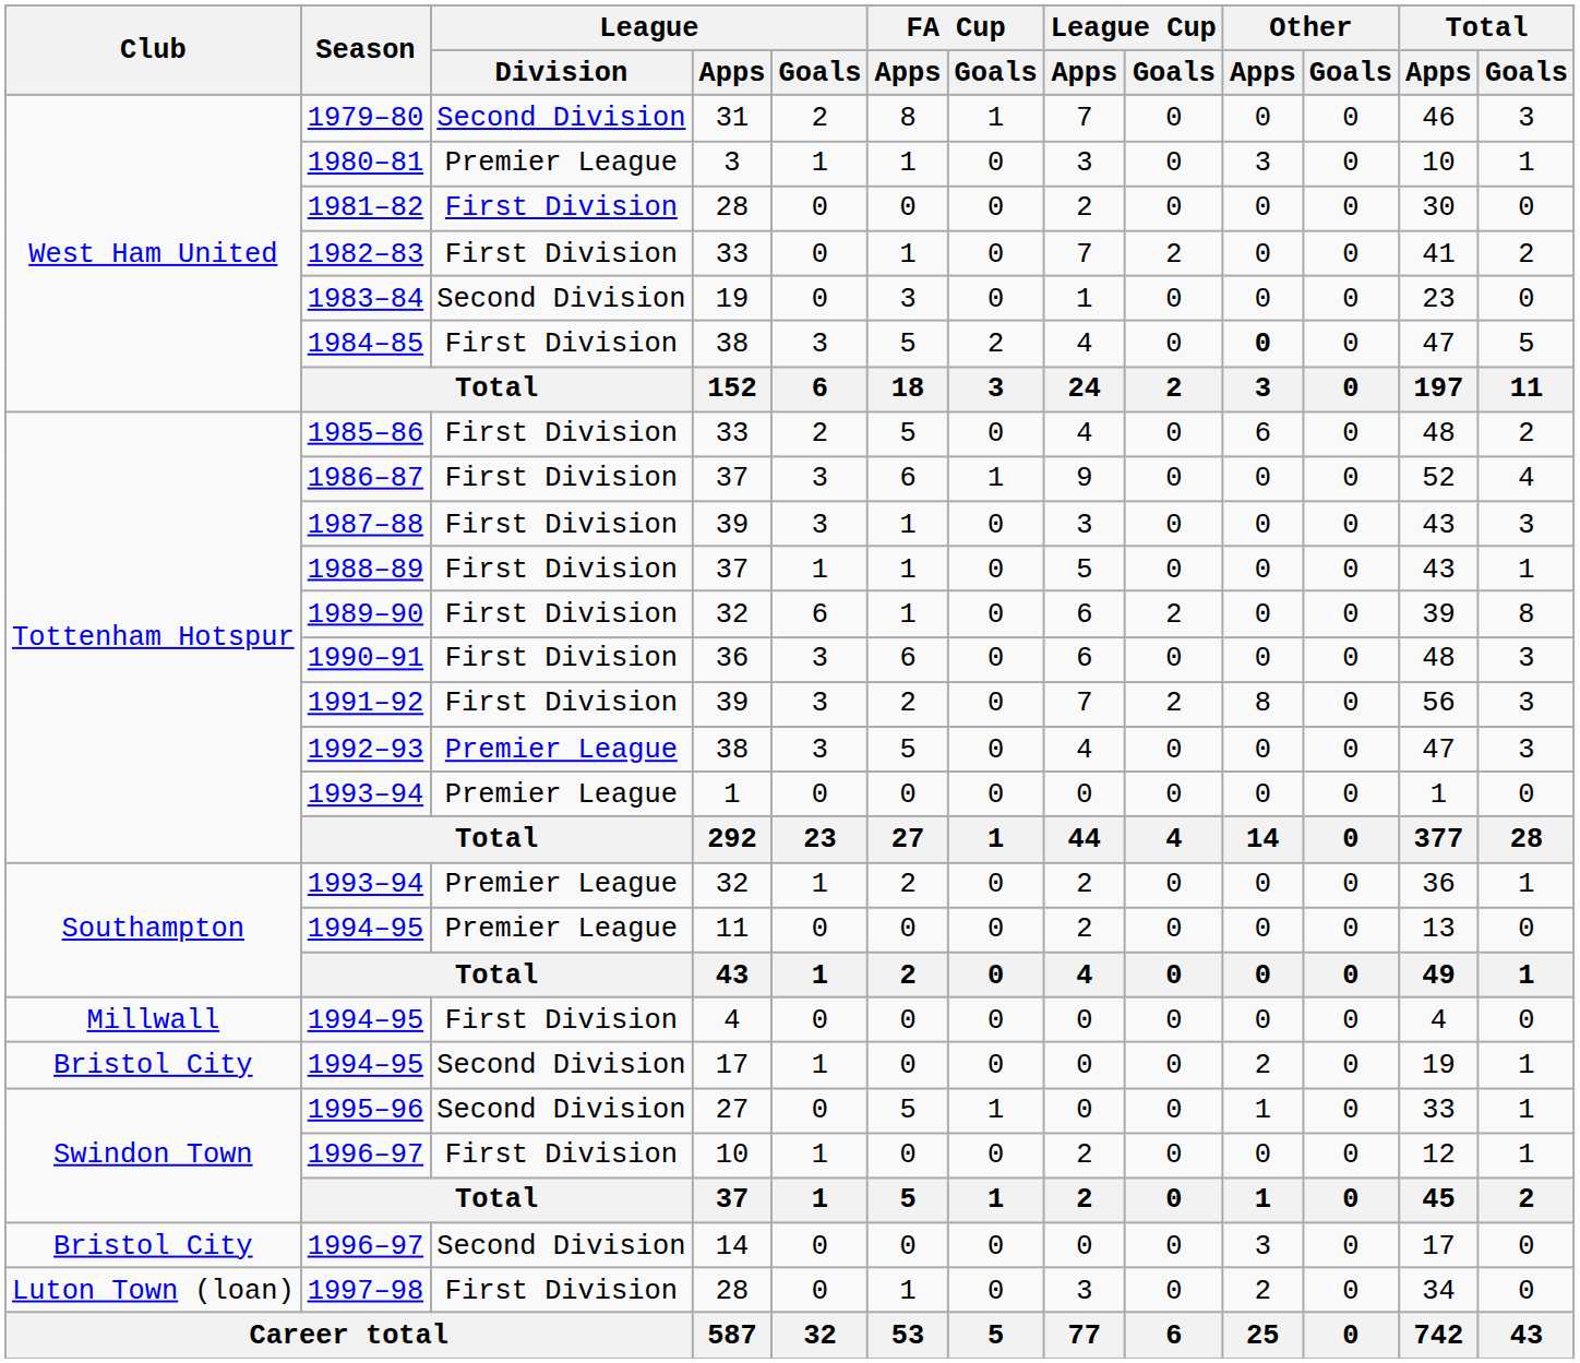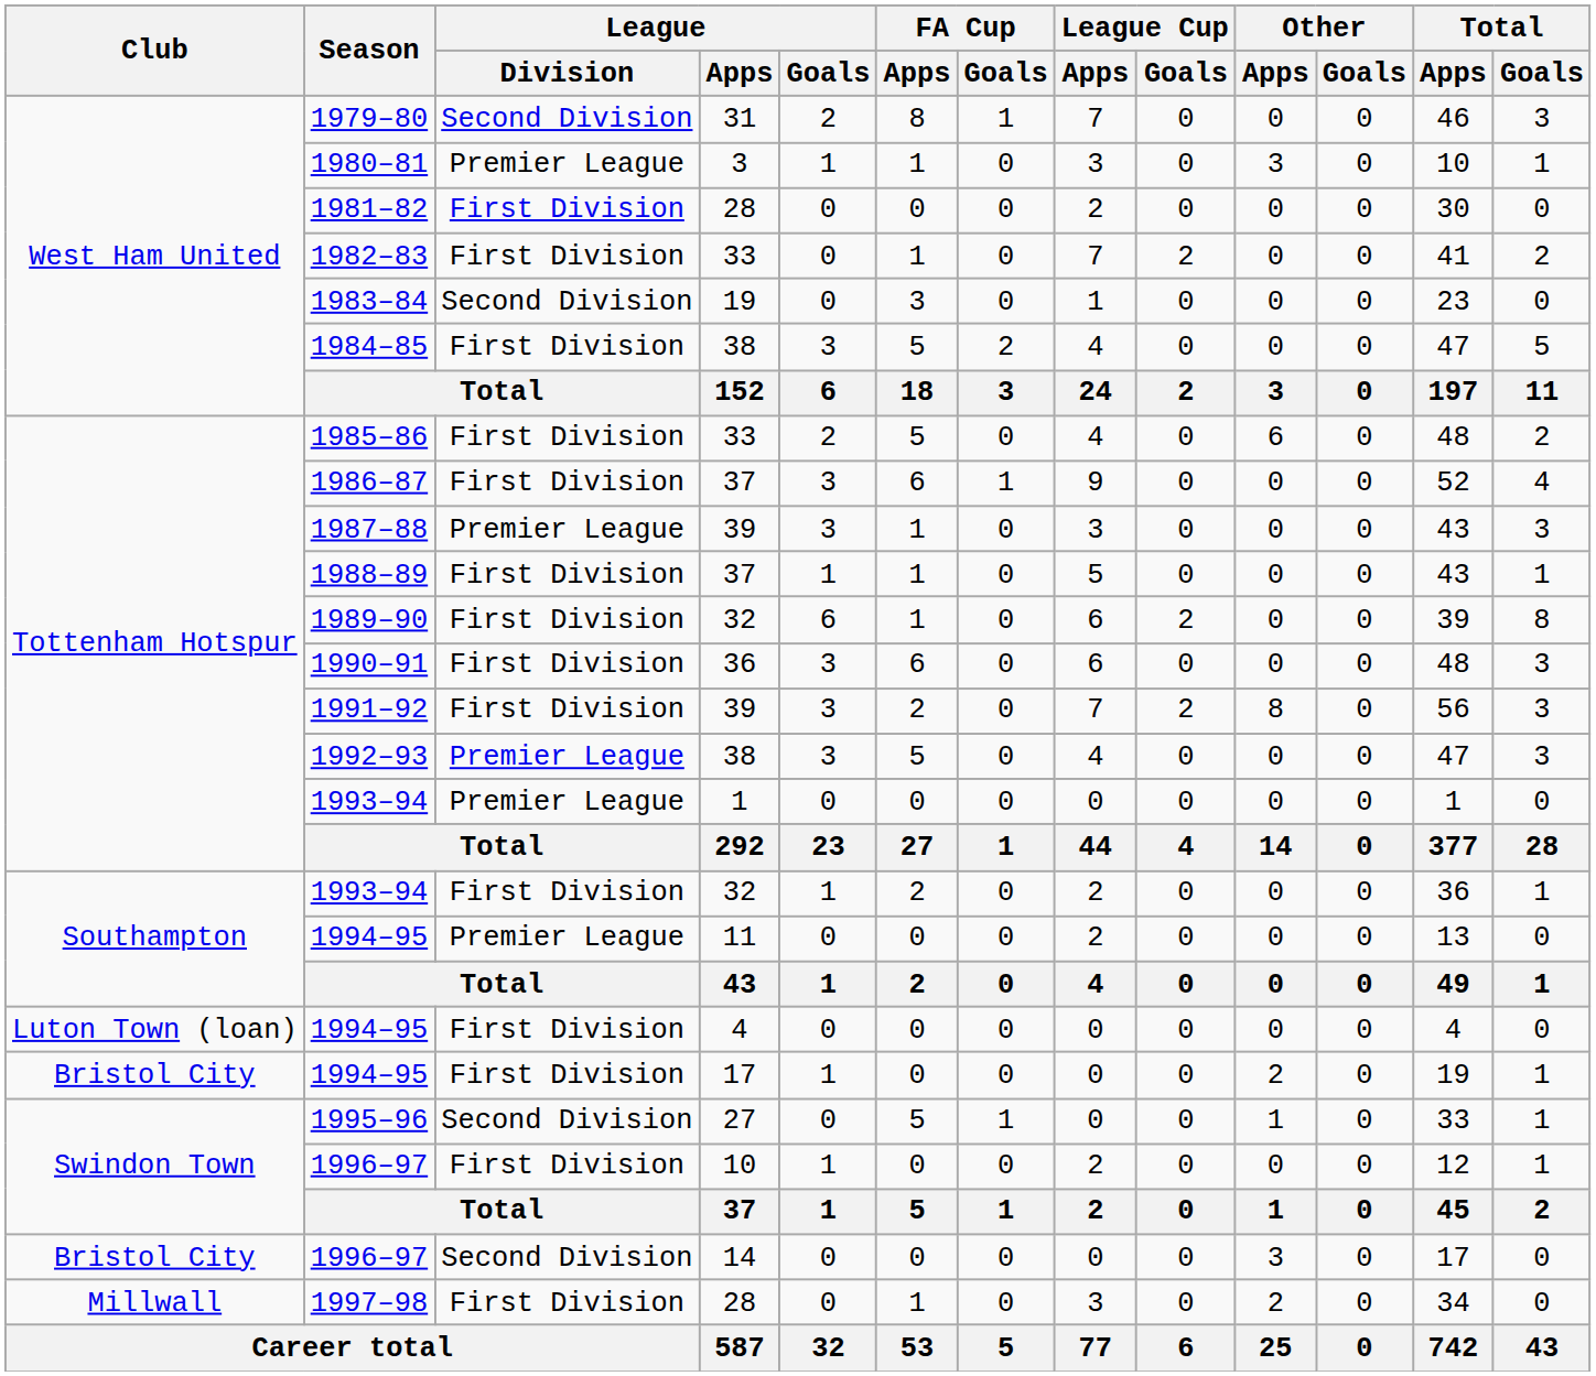 <table class="wikitable" style="text-align:center">
 <tr>
 <th rowspan="2">Club</th>
 <th rowspan="2">Season</th>
 <th colspan="3">League</th>
 <th colspan="2">FA Cup</th>
 <th colspan="2">League Cup</th>
 <th colspan="2">Other</th>
 <th colspan="2">Total</th>
 </tr>
 <tr>
 <th>Division</th>
 <th>Apps</th>
 <th>Goals</th>
 <th>Apps</th>
 <th>Goals</th>
 <th>Apps</th>
 <th>Goals</th>
 <th>Apps</th>
 <th>Goals</th>
 <th>Apps</th>
 <th>Goals</th>
 </tr>
 <tr>
 <td rowspan="7"><a href='#'>West Ham United</a></td>
 <td><a href='#'>1979–80</a></td>
 <td><a href='#'>Second Division</a></td>
 <td>31</td>
 <td>2</td>
 <td>8</td>
 <td>1</td>
 <td>7</td>
 <td>0</td>
 <td>0</td>
 <td>0</td>
 <td>46</td>
 <td>3</td>
 </tr>
 <tr>
 <td><a href='#'>1980–81</a></td>
 <td>Premier League</td>
 <td>3</td>
 <td>1</td>
 <td>1</td>
 <td>0</td>
 <td>3</td>
 <td>0</td>
 <td>3</td>
 <td>0</td>
 <td>10</td>
 <td>1</td>
 </tr>
 <tr>
 <td><a href='#'>1981–82</a></td>
 <td><a href='#'>First Division</a></td>
 <td>28</td>
 <td>0</td>
 <td>0</td>
 <td>0</td>
 <td>2</td>
 <td>0</td>
 <td>0</td>
 <td>0</td>
 <td>30</td>
 <td>0</td>
 </tr>
 <tr>
 <td><a href='#'>1982–83</a></td>
 <td>First Division</td>
 <td>33</td>
 <td>0</td>
 <td>1</td>
 <td>0</td>
 <td>7</td>
 <td>2</td>
 <td>0</td>
 <td>0</td>
 <td>41</td>
 <td>2</td>
 </tr>
 <tr>
 <td><a href='#'>1983–84</a></td>
 <td>Second Division</td>
 <td>19</td>
 <td>0</td>
 <td>3</td>
 <td>0</td>
 <td>1</td>
 <td>0</td>
 <td>0</td>
 <td>0</td>
 <td>23</td>
 <td>0</td>
 </tr>
 <tr>
 <td><a href='#'>1984–85</a></td>
 <td>First Division</td>
 <td>38</td>
 <td>3</td>
 <td>5</td>
 <td>2</td>
 <td>4</td>
 <td>0</td>
-<td><strong>0</strong></td>
+<td>0</td>
 <td>0</td>
 <td>47</td>
 <td>5</td>
 </tr>
 <tr>
 <th colspan="2">Total</th>
 <th>152</th>
 <th>6</th>
 <th>18</th>
 <th>3</th>
 <th>24</th>
 <th>2</th>
 <th>3</th>
 <th>0</th>
 <th>197</th>
 <th>11</th>
 </tr>
 <tr>
 <td rowspan="10"><a href='#'>Tottenham Hotspur</a></td>
 <td><a href='#'>1985–86</a></td>
 <td>First Division</td>
 <td>33</td>
 <td>2</td>
 <td>5</td>
 <td>0</td>
 <td>4</td>
 <td>0</td>
 <td>6</td>
 <td>0</td>
 <td>48</td>
 <td>2</td>
 </tr>
 <tr>
 <td><a href='#'>1986–87</a></td>
 <td>First Division</td>
 <td>37</td>
 <td>3</td>
 <td>6</td>
 <td>1</td>
 <td>9</td>
 <td>0</td>
 <td>0</td>
 <td>0</td>
 <td>52</td>
 <td>4</td>
 </tr>
 <tr>
 <td><a href='#'>1987–88</a></td>
-<td>First Division</td>
+<td>Premier League</td>
 <td>39</td>
 <td>3</td>
 <td>1</td>
 <td>0</td>
 <td>3</td>
 <td>0</td>
 <td>0</td>
 <td>0</td>
 <td>43</td>
 <td>3</td>
 </tr>
 <tr>
 <td><a href='#'>1988–89</a></td>
 <td>First Division</td>
 <td>37</td>
 <td>1</td>
 <td>1</td>
 <td>0</td>
 <td>5</td>
 <td>0</td>
 <td>0</td>
 <td>0</td>
 <td>43</td>
 <td>1</td>
 </tr>
 <tr>
 <td><a href='#'>1989–90</a></td>
 <td>First Division</td>
 <td>32</td>
 <td>6</td>
 <td>1</td>
 <td>0</td>
 <td>6</td>
 <td>2</td>
 <td>0</td>
 <td>0</td>
 <td>39</td>
 <td>8</td>
 </tr>
 <tr>
 <td><a href='#'>1990–91</a></td>
 <td>First Division</td>
 <td>36</td>
 <td>3</td>
 <td>6</td>
 <td>0</td>
 <td>6</td>
 <td>0</td>
 <td>0</td>
 <td>0</td>
 <td>48</td>
 <td>3</td>
 </tr>
 <tr>
 <td><a href='#'>1991–92</a></td>
 <td>First Division</td>
 <td>39</td>
 <td>3</td>
 <td>2</td>
 <td>0</td>
 <td>7</td>
 <td>2</td>
 <td>8</td>
 <td>0</td>
 <td>56</td>
 <td>3</td>
 </tr>
 <tr>
 <td><a href='#'>1992–93</a></td>
 <td><a href='#'>Premier League</a></td>
 <td>38</td>
 <td>3</td>
 <td>5</td>
 <td>0</td>
 <td>4</td>
 <td>0</td>
 <td>0</td>
 <td>0</td>
 <td>47</td>
 <td>3</td>
 </tr>
 <tr>
 <td><a href='#'>1993–94</a></td>
 <td>Premier League</td>
 <td>1</td>
 <td>0</td>
 <td>0</td>
 <td>0</td>
 <td>0</td>
 <td>0</td>
 <td>0</td>
 <td>0</td>
 <td>1</td>
 <td>0</td>
 </tr>
 <tr>
 <th colspan="2">Total</th>
 <th>292</th>
 <th>23</th>
 <th>27</th>
 <th>1</th>
 <th>44</th>
 <th>4</th>
 <th>14</th>
 <th>0</th>
 <th>377</th>
 <th>28</th>
 </tr>
 <tr>
 <td rowspan="3"><a href='#'>Southampton</a></td>
 <td><a href='#'>1993–94</a></td>
-<td>Premier League</td>
+<td>First Division</td>
 <td>32</td>
 <td>1</td>
 <td>2</td>
 <td>0</td>
 <td>2</td>
 <td>0</td>
 <td>0</td>
 <td>0</td>
 <td>36</td>
 <td>1</td>
 </tr>
 <tr>
 <td><a href='#'>1994–95</a></td>
 <td>Premier League</td>
 <td>11</td>
 <td>0</td>
 <td>0</td>
 <td>0</td>
 <td>2</td>
 <td>0</td>
 <td>0</td>
 <td>0</td>
 <td>13</td>
 <td>0</td>
 </tr>
 <tr>
 <th colspan="2">Total</th>
 <th>43</th>
 <th>1</th>
 <th>2</th>
 <th>0</th>
 <th>4</th>
 <th>0</th>
 <th>0</th>
 <th>0</th>
 <th>49</th>
 <th>1</th>
 </tr>
 <tr>
-<td><a href='#'>Millwall</a></td>
+<td><a href='#'>Luton Town</a> (loan)</td>
 <td><a href='#'>1994–95</a></td>
 <td>First Division</td>
 <td>4</td>
 <td>0</td>
 <td>0</td>
 <td>0</td>
 <td>0</td>
 <td>0</td>
 <td>0</td>
 <td>0</td>
 <td>4</td>
 <td>0</td>
 </tr>
 <tr>
 <td><a href='#'>Bristol City</a></td>
 <td><a href='#'>1994–95</a></td>
-<td>Second Division</td>
+<td>First Division</td>
 <td>17</td>
 <td>1</td>
 <td>0</td>
 <td>0</td>
 <td>0</td>
 <td>0</td>
 <td>2</td>
 <td>0</td>
 <td>19</td>
 <td>1</td>
 </tr>
 <tr>
 <td rowspan=3><a href='#'>Swindon Town</a></td>
 <td><a href='#'>1995–96</a></td>
 <td>Second Division</td>
 <td>27</td>
 <td>0</td>
 <td>5</td>
 <td>1</td>
 <td>0</td>
 <td>0</td>
 <td>1</td>
 <td>0</td>
 <td>33</td>
 <td>1</td>
 </tr>
 <tr>
 <td><a href='#'>1996–97</a></td>
 <td>First Division</td>
 <td>10</td>
 <td>1</td>
 <td>0</td>
 <td>0</td>
 <td>2</td>
 <td>0</td>
 <td>0</td>
 <td>0</td>
 <td>12</td>
 <td>1</td>
 </tr>
 <tr>
 <th colspan="2">Total</th>
 <th>37</th>
 <th>1</th>
 <th>5</th>
 <th>1</th>
 <th>2</th>
 <th>0</th>
 <th>1</th>
 <th>0</th>
 <th>45</th>
 <th>2</th>
 </tr>
 <tr>
 <td><a href='#'>Bristol City</a></td>
 <td><a href='#'>1996–97</a></td>
 <td>Second Division</td>
 <td>14</td>
 <td>0</td>
 <td>0</td>
 <td>0</td>
 <td>0</td>
 <td>0</td>
 <td>3</td>
 <td>0</td>
 <td>17</td>
 <td>0</td>
 </tr>
 <tr>
-<td><a href='#'>Luton Town</a> (loan)</td>
+<td><a href='#'>Millwall</a></td>
 <td><a href='#'>1997–98</a></td>
 <td>First Division</td>
 <td>28</td>
 <td>0</td>
 <td>1</td>
 <td>0</td>
 <td>3</td>
 <td>0</td>
 <td>2</td>
 <td>0</td>
 <td>34</td>
 <td>0</td>
 </tr>
 <tr>
 <th colspan="3">Career total</th>
 <th>587</th>
 <th>32</th>
 <th>53</th>
 <th>5</th>
 <th>77</th>
 <th>6</th>
 <th>25</th>
 <th>0</th>
 <th>742</th>
 <th>43</th>
 </tr>
 </table>
